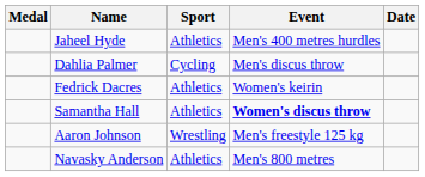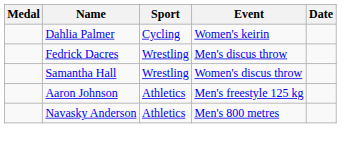 <table class="wikitable sortable" style="font-size:95%">
 <tr>
 <th>Medal</th>
 <th>Name</th>
 <th>Sport</th>
 <th>Event</th>
 <th>Date</th>
 </tr>
 <tr>
 <td></td>
-<td><a href='#'>Jaheel Hyde</a></td>
-<td><a href='#'>Athletics</a></td>
-<td><a href='#'>Men's 400 metres hurdles</a></td>
+<td><a href='#'>Dahlia Palmer</a></td>
+<td><a href='#'>Cycling</a></td>
+<td><a href='#'>Women's keirin</a></td>
 <td></td>
 </tr>
 <tr>
 <td></td>
-<td><a href='#'>Dahlia Palmer</a></td>
-<td><a href='#'>Cycling</a></td>
+<td><a href='#'>Fedrick Dacres</a></td>
+<td><a href='#'>Wrestling</a></td>
 <td><a href='#'>Men's discus throw</a></td>
 <td></td>
 </tr>
 <tr>
 <td></td>
-<td><a href='#'>Fedrick Dacres</a></td>
-<td><a href='#'>Athletics</a></td>
-<td><a href='#'>Women's keirin</a></td>
-<td></td>
-</tr>
-<tr>
-<td></td>
 <td><a href='#'>Samantha Hall</a></td>
-<td><a href='#'>Athletics</a></td>
-<td><strong><a href='#'>Women's discus throw</a></strong></td>
+<td><a href='#'>Wrestling</a></td>
+<td><a href='#'>Women's discus throw</a></td>
 <td></td>
 </tr>
 <tr>
 <td></td>
 <td><a href='#'>Aaron Johnson</a></td>
-<td><a href='#'>Wrestling</a></td>
+<td><a href='#'>Athletics</a></td>
 <td><a href='#'>Men's freestyle 125 kg</a></td>
 <td></td>
 </tr>
 <tr>
 <td></td>
 <td><a href='#'>Navasky Anderson</a></td>
 <td><a href='#'>Athletics</a></td>
 <td><a href='#'>Men's 800 metres</a></td>
 <td></td>
 </tr>
 </table>
